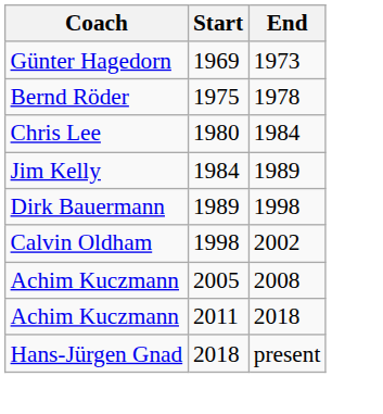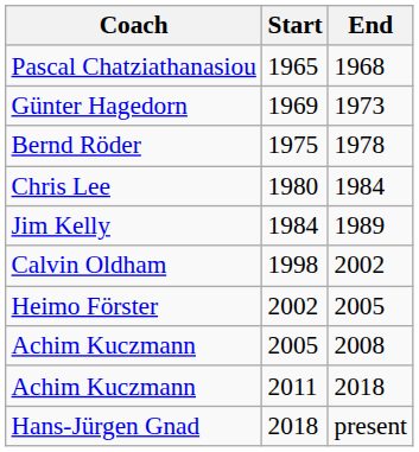 <table class="wikitable sortable">
 <tr>
 <th>Coach</th>
 <th>Start</th>
 <th>End</th>
+</tr>
+<tr>
+<td> <a href='#'>Pascal Chatziathanasiou</a></td>
+<td>1965</td>
+<td>1968</td>
 </tr>
 <tr>
 <td> <a href='#'>Günter Hagedorn</a></td>
 <td>1969</td>
 <td>1973</td>
 </tr>
 <tr>
 <td> <a href='#'>Bernd Röder</a></td>
 <td>1975</td>
 <td>1978</td>
 </tr>
 <tr>
 <td> <a href='#'>Chris Lee</a></td>
 <td>1980</td>
 <td>1984</td>
 </tr>
 <tr>
 <td> <a href='#'>Jim Kelly</a></td>
 <td>1984</td>
 <td>1989</td>
 </tr>
 <tr>
-<td> <a href='#'>Dirk Bauermann</a></td>
-<td>1989</td>
-<td>1998</td>
-</tr>
-<tr>
 <td> <a href='#'>Calvin Oldham</a></td>
 <td>1998</td>
 <td>2002</td>
+</tr>
+<tr>
+<td> <a href='#'>Heimo Förster</a></td>
+<td>2002</td>
+<td>2005</td>
 </tr>
 <tr>
 <td> <a href='#'>Achim Kuczmann</a></td>
 <td>2005</td>
 <td>2008</td>
 </tr>
 <tr>
 <td> <a href='#'>Achim Kuczmann</a></td>
 <td>2011</td>
 <td>2018</td>
 </tr>
 <tr>
 <td> <a href='#'>Hans-Jürgen Gnad</a></td>
 <td>2018</td>
 <td>present</td>
 </tr>
 </table>
